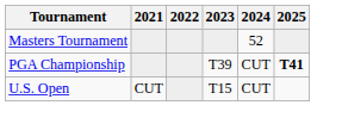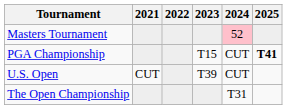 <table class="wikitable" style="font-size:95%;text-align:center;">
 <tr>
 <th>Tournament</th>
 <th>2021</th>
 <th>2022</th>
 <th>2023</th>
 <th>2024</th>
 <th>2025</th>
 </tr>
 <tr>
 <td align=left><a href='#'>Masters Tournament</a></td>
 <td style="background:#eeeeee;"></td>
 <td style="background:#eeeeee;"></td>
 <td style="background:#eeeeee;"></td>
-<td>52</td>
+<td style="background: pink;">52</td>
 <td style="background:#eeeeee;"></td>
 </tr>
 <tr>
 <td align=left><a href='#'>PGA Championship</a></td>
 <td style="background:#eeeeee;"></td>
 <td style="background:#eeeeee;"></td>
-<td>T39</td>
+<td>T15</td>
 <td>CUT</td>
 <td><strong>T41</strong></td>
 </tr>
 <tr>
 <td align=left><a href='#'>U.S. Open</a></td>
 <td>CUT</td>
 <td style="background:#eeeeee;"></td>
-<td>T15</td>
+<td>T39</td>
 <td>CUT</td>
 <td></td>
 </tr>
+<tr>
+<td align=left><a href='#'>The Open Championship</a></td>
+<td style="background:#eeeeee;"></td>
+<td style="background:#eeeeee;"></td>
+<td style="background:#eeeeee;"></td>
+<td>T31</td>
+<td></td>
+</tr>
 </table>
